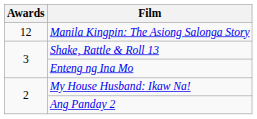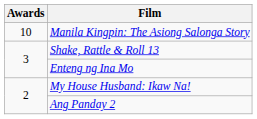 <table class="wikitable" style="text-align:center">
 <tr>
 <th scope="col">Awards</th>
 <th scope="col">Film</th>
 </tr>
 <tr>
-<td>12</td>
+<td>10</td>
 <td align=left><em><a href='#'>Manila Kingpin: The Asiong Salonga Story</a></em></td>
 </tr>
 <tr>
 <td rowspan=2>3</td>
 <td align=left><em><a href='#'>Shake, Rattle & Roll 13</a></em></td>
 </tr>
 <tr>
 <td align=left><em><a href='#'>Enteng ng Ina Mo</a></em></td>
 </tr>
 <tr>
 <td rowspan=2>2</td>
 <td align=left><em><a href='#'>My House Husband: Ikaw Na!</a></em></td>
 </tr>
 <tr>
 <td align=left><em><a href='#'>Ang Panday 2</a></em></td>
 </tr>
 </table>
